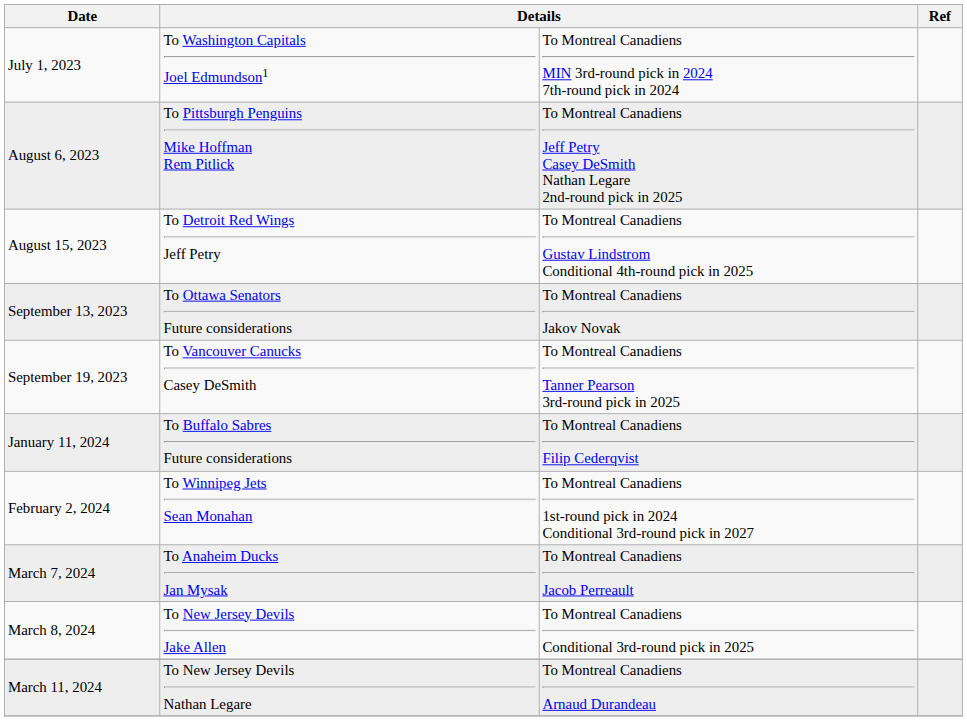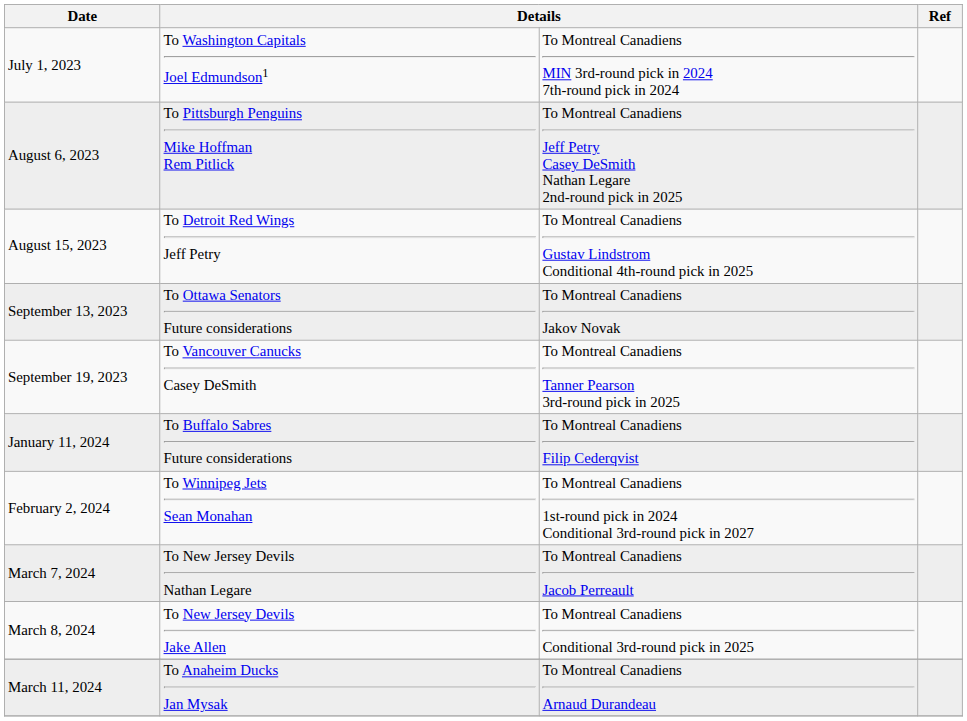 <table class="wikitable">
 <tr>
 <th style="width: 10em;">Date</th>
 <th colspan=2>Details</th>
 <th style="width: 2.5em;">Ref</th>
 </tr>
 <tr>
 <td>July 1, 2023</td>
 <td style="width: 25em;" valign="top">To <a href='#'>Washington Capitals</a><hr><a href='#'>Joel Edmundson</a><sup>1</sup></td>
 <td style="width: 25em;" valign="top">To Montreal Canadiens<hr><a href='#'>MIN</a> 3rd-round pick in <a href='#'>2024</a><br>7th-round pick in 2024</td>
 <td></td>
 </tr>
 <tr bgcolor="eeeeee">
 <td>August 6, 2023</td>
 <td valign="top">To <a href='#'>Pittsburgh Penguins</a> <hr><a href='#'>Mike Hoffman</a><br><a href='#'>Rem Pitlick</a></td>
 <td valign="top">To Montreal Canadiens<hr><a href='#'>Jeff Petry</a><br><a href='#'>Casey DeSmith</a><br>Nathan Legare<br>2nd-round pick in 2025</td>
 <td></td>
 </tr>
 <tr>
 <td>August 15, 2023</td>
 <td valign="top">To <a href='#'>Detroit Red Wings</a><hr>Jeff Petry</td>
 <td valign="top">To Montreal Canadiens<hr><a href='#'>Gustav Lindstrom</a><br>Conditional 4th-round pick in 2025</td>
 <td></td>
 </tr>
 <tr bgcolor="eeeeee">
 <td>September 13, 2023</td>
 <td valign="top">To <a href='#'>Ottawa Senators</a><hr>Future considerations</td>
 <td valign="top">To Montreal Canadiens<hr>Jakov Novak</td>
 <td></td>
 </tr>
 <tr>
 <td>September 19, 2023</td>
 <td valign="top">To <a href='#'>Vancouver Canucks</a><hr>Casey DeSmith</td>
 <td valign="top">To Montreal Canadiens<hr><a href='#'>Tanner Pearson</a><br>3rd-round pick in 2025</td>
 <td></td>
 </tr>
 <tr bgcolor="eeeeee">
 <td>January 11, 2024</td>
 <td valign="top">To <a href='#'>Buffalo Sabres</a><hr>Future considerations</td>
 <td valign="top">To Montreal Canadiens<hr><a href='#'>Filip Cederqvist</a></td>
 <td></td>
 </tr>
 <tr>
 <td>February 2, 2024</td>
 <td valign="top">To <a href='#'>Winnipeg Jets</a><hr><a href='#'>Sean Monahan</a></td>
 <td valign="top">To Montreal Canadiens<hr>1st-round pick in 2024<br>Conditional 3rd-round pick in 2027</td>
 <td></td>
 </tr>
 <tr bgcolor="eeeeee">
 <td>March 7, 2024</td>
-<td valign="top">To <a href='#'>Anaheim Ducks</a><hr><a href='#'>Jan Mysak</a></td>
+<td valign="top">To New Jersey Devils<hr>Nathan Legare</td>
 <td valign="top">To Montreal Canadiens<hr><a href='#'>Jacob Perreault</a></td>
 <td></td>
 </tr>
 <tr>
 <td>March 8, 2024</td>
 <td valign="top">To <a href='#'>New Jersey Devils</a><hr><a href='#'>Jake Allen</a></td>
 <td valign="top">To Montreal Canadiens<hr>Conditional 3rd-round pick in 2025</td>
 <td></td>
 </tr>
 <tr>
 </tr>
 <tr bgcolor="eeeeee">
 <td>March 11, 2024</td>
-<td valign="top">To New Jersey Devils<hr>Nathan Legare</td>
+<td valign="top">To <a href='#'>Anaheim Ducks</a><hr><a href='#'>Jan Mysak</a></td>
 <td valign="top">To Montreal Canadiens<hr><a href='#'>Arnaud Durandeau</a></td>
 <td></td>
 </tr>
 <tr>
 </tr>
 </table>
